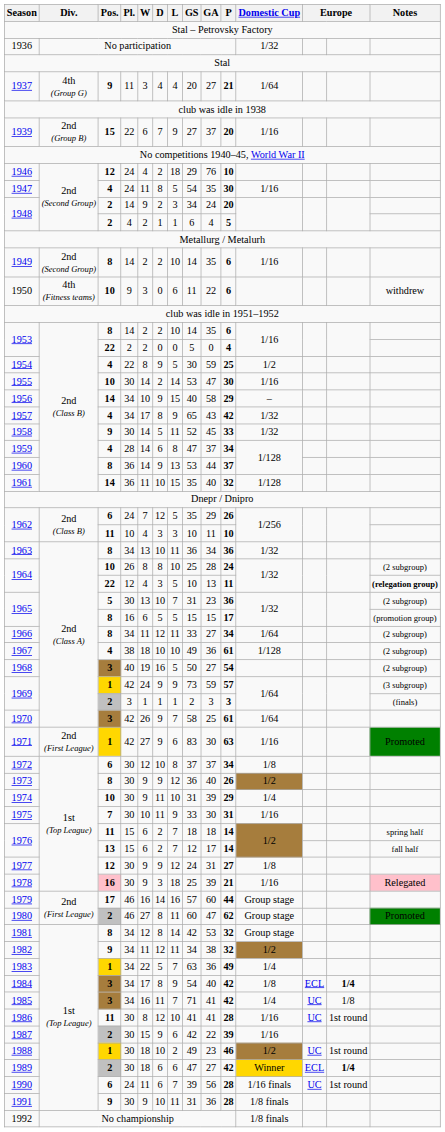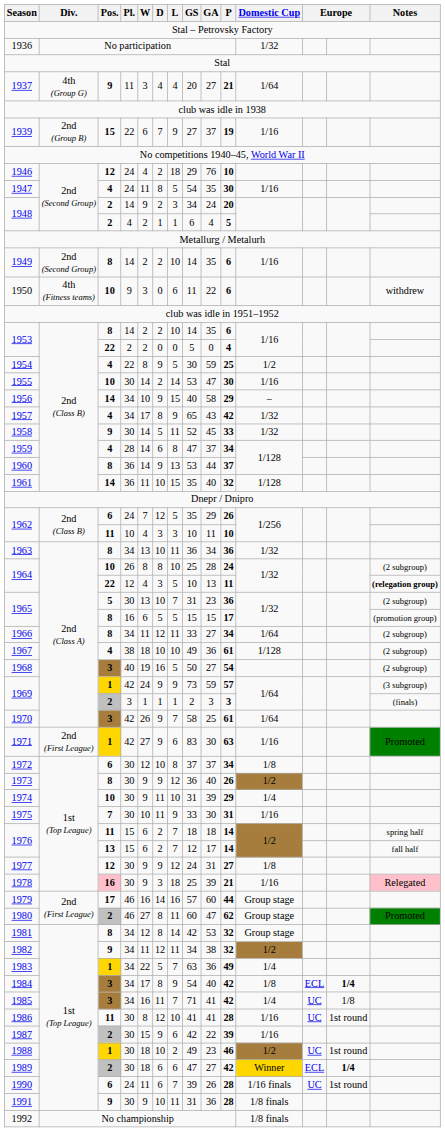 <table class="wikitable" style="font-size:90%; text-align: center;">
 <tr bgcolor="#efefef">
 <th>Season</th>
 <th>Div.</th>
 <th>Pos.</th>
 <th>Pl.</th>
 <th>W</th>
 <th>D</th>
 <th>L</th>
 <th>GS</th>
 <th>GA</th>
 <th>P</th>
 <th><a href='#'>Domestic Cup</a></th>
 <th colspan="2">Europe</th>
 <th>Notes</th>
 </tr>
 <tr>
 <td colspan=14>Stal – Petrovsky Factory</td>
 </tr>
 <tr>
 <td align="center">1936</td>
 <td align="center" colspan=9>No participation</td>
 <td align="center">1/32</td>
 <td align="center"></td>
 <td align="center"></td>
 <td align="center"></td>
 </tr>
 <tr>
 <td colspan=14>Stal</td>
 </tr>
 <tr>
 <td align="center"><a href='#'>1937</a></td>
 <td align="center">4th<br><small><em>(Group G)</em></small></td>
 <td align="center"><strong>9</strong></td>
 <td align="center">11</td>
 <td align="center">3</td>
 <td align="center">4</td>
 <td align="center">4</td>
 <td align="center">20</td>
 <td align="center">27</td>
 <td align="center"><strong>21</strong></td>
 <td align="center">1/64</td>
 <td align="center"></td>
 <td align="center"></td>
 <td align="center"></td>
 </tr>
 <tr>
 <td colspan=14>club was idle in 1938</td>
 </tr>
 <tr>
 <td align="center"><a href='#'>1939</a></td>
 <td align="center">2nd<br><small><em>(Group B)</em></small></td>
 <td align="center"><strong>15</strong></td>
 <td align="center">22</td>
 <td align="center">6</td>
 <td align="center">7</td>
 <td align="center">9</td>
 <td align="center">27</td>
 <td align="center">37</td>
-<td align="center"><strong>20</strong></td>
+<td align="center"><strong>19</strong></td>
 <td align="center">1/16</td>
 <td align="center"></td>
 <td align="center"></td>
 <td align="center"></td>
 </tr>
 <tr>
 <td colspan=14>No competitions 1940–45, <a href='#'>World War II</a></td>
 </tr>
 <tr>
 <td align="center"><a href='#'>1946</a></td>
 <td align="center" rowspan=4>2nd<br><small><em>(Second Group)</em></small></td>
 <td align="center"><strong>12</strong></td>
 <td align="center">24</td>
 <td align="center">4</td>
 <td align="center">2</td>
 <td align="center">18</td>
 <td align="center">29</td>
 <td align="center">76</td>
 <td align="center"><strong>10</strong></td>
 <td align="center"></td>
 <td align="center"></td>
 <td align="center"></td>
 <td align="center"></td>
 </tr>
 <tr>
 <td align="center"><a href='#'>1947</a></td>
 <td align="center"><strong>4</strong></td>
 <td align="center">24</td>
 <td align="center">11</td>
 <td align="center">8</td>
 <td align="center">5</td>
 <td align="center">54</td>
 <td align="center">35</td>
 <td align="center"><strong>30</strong></td>
 <td align="center">1/16</td>
 <td align="center"></td>
 <td align="center"></td>
 <td align="center"></td>
 </tr>
 <tr>
 <td align="center" rowspan=2><a href='#'>1948</a></td>
 <td align="center"><strong>2</strong></td>
 <td align="center">14</td>
 <td align="center">9</td>
 <td align="center">2</td>
 <td align="center">3</td>
 <td align="center">34</td>
 <td align="center">24</td>
 <td align="center"><strong>20</strong></td>
 <td align="center" rowspan=2></td>
 <td align="center" rowspan=2></td>
 <td align="center" rowspan=2></td>
 <td align="center"></td>
 </tr>
 <tr>
 <td align="center"><strong>2</strong></td>
 <td align="center">4</td>
 <td align="center">2</td>
 <td align="center">1</td>
 <td align="center">1</td>
 <td align="center">6</td>
 <td align="center">4</td>
 <td align="center"><strong>5</strong></td>
 <td align="center"></td>
 </tr>
 <tr>
 <td colspan=14>Metallurg / Metalurh</td>
 </tr>
 <tr>
 <td align="center"><a href='#'>1949</a></td>
 <td align="center">2nd<br><small><em>(Second Group)</em></small></td>
 <td align="center"><strong>8</strong></td>
 <td align="center">14</td>
 <td align="center">2</td>
 <td align="center">2</td>
 <td align="center">10</td>
 <td align="center">14</td>
 <td align="center">35</td>
 <td align="center"><strong>6</strong></td>
 <td align="center">1/16</td>
 <td align="center"></td>
 <td align="center"></td>
 <td align="center"></td>
 </tr>
 <tr>
 <td align="center">1950</td>
 <td align="center">4th<br><small><em>(Fitness teams)</em></small></td>
 <td align="center"><strong>10</strong></td>
 <td align="center">9</td>
 <td align="center">3</td>
 <td align="center">0</td>
 <td align="center">6</td>
 <td align="center">11</td>
 <td align="center">22</td>
 <td align="center"><strong>6</strong></td>
 <td align="center"></td>
 <td align="center"></td>
 <td align="center"></td>
 <td align="center">withdrew</td>
 </tr>
 <tr>
 <td colspan=14>club was idle in 1951–1952</td>
 </tr>
 <tr>
 <td align="center" rowspan=2><a href='#'>1953</a></td>
 <td align="center" rowspan=10>2nd<br><small><em>(Class B)</em></small></td>
 <td align="center"><strong>8</strong></td>
 <td align="center">14</td>
 <td align="center">2</td>
 <td align="center">2</td>
 <td align="center">10</td>
 <td align="center">14</td>
 <td align="center">35</td>
 <td align="center"><strong>6</strong></td>
 <td align="center" rowspan=2>1/16</td>
 <td align="center" rowspan=2></td>
 <td align="center" rowspan=2></td>
 <td align="center"></td>
 </tr>
 <tr>
 <td align="center"><strong>22</strong></td>
 <td align="center">2</td>
 <td align="center">2</td>
 <td align="center">0</td>
 <td align="center">0</td>
 <td align="center">5</td>
 <td align="center">0</td>
 <td align="center"><strong>4</strong></td>
 <td align="center"></td>
 </tr>
 <tr>
 <td align="center"><a href='#'>1954</a></td>
 <td align="center"><strong>4</strong></td>
 <td align="center">22</td>
 <td align="center">8</td>
 <td align="center">9</td>
 <td align="center">5</td>
 <td align="center">30</td>
 <td align="center">59</td>
 <td align="center"><strong>25</strong></td>
 <td align="center">1/2</td>
 <td align="center"></td>
 <td align="center"></td>
 <td align="center"></td>
 </tr>
 <tr>
 <td align="center"><a href='#'>1955</a></td>
 <td align="center"><strong>10</strong></td>
 <td align="center">30</td>
 <td align="center">14</td>
 <td align="center">2</td>
 <td align="center">14</td>
 <td align="center">53</td>
 <td align="center">47</td>
 <td align="center"><strong>30</strong></td>
 <td align="center">1/16</td>
 <td align="center"></td>
 <td align="center"></td>
 <td align="center"></td>
 </tr>
 <tr>
 <td align="center"><a href='#'>1956</a></td>
 <td align="center"><strong>14</strong></td>
 <td align="center">34</td>
 <td align="center">10</td>
 <td align="center">9</td>
 <td align="center">15</td>
 <td align="center">40</td>
 <td align="center">58</td>
 <td align="center"><strong>29</strong></td>
 <td align="center">–</td>
 <td align="center"></td>
 <td align="center"></td>
 <td align="center"></td>
 </tr>
 <tr>
 <td align="center"><a href='#'>1957</a></td>
 <td align="center"><strong>4</strong></td>
 <td align="center">34</td>
 <td align="center">17</td>
 <td align="center">8</td>
 <td align="center">9</td>
 <td align="center">65</td>
 <td align="center">43</td>
 <td align="center"><strong>42</strong></td>
 <td align="center">1/32</td>
 <td align="center"></td>
 <td align="center"></td>
 <td align="center"></td>
 </tr>
 <tr>
 <td align="center"><a href='#'>1958</a></td>
 <td align="center"><strong>9</strong></td>
 <td align="center">30</td>
 <td align="center">14</td>
 <td align="center">5</td>
 <td align="center">11</td>
 <td align="center">52</td>
 <td align="center">45</td>
 <td align="center"><strong>33</strong></td>
 <td align="center">1/32</td>
 <td align="center"></td>
 <td align="center"></td>
 <td align="center"></td>
 </tr>
 <tr>
 <td align="center"><a href='#'>1959</a></td>
 <td align="center"><strong>4</strong></td>
 <td align="center">28</td>
 <td align="center">14</td>
 <td align="center">6</td>
 <td align="center">8</td>
 <td align="center">47</td>
 <td align="center">37</td>
 <td align="center"><strong>34</strong></td>
 <td align="center" rowspan=2>1/128</td>
 <td align="center"></td>
 <td align="center"></td>
 <td align="center"></td>
 </tr>
 <tr>
 <td align="center"><a href='#'>1960</a></td>
 <td align="center"><strong>8</strong></td>
 <td align="center">36</td>
 <td align="center">14</td>
 <td align="center">9</td>
 <td align="center">13</td>
 <td align="center">53</td>
 <td align="center">44</td>
 <td align="center"><strong>37</strong></td>
 <td align="center"></td>
 <td align="center"></td>
 <td align="center"></td>
 </tr>
 <tr>
 <td align="center"><a href='#'>1961</a></td>
 <td align="center"><strong>14</strong></td>
 <td align="center">36</td>
 <td align="center">11</td>
 <td align="center">10</td>
 <td align="center">15</td>
 <td align="center">35</td>
 <td align="center">40</td>
 <td align="center"><strong>32</strong></td>
 <td align="center">1/128</td>
 <td align="center"></td>
 <td align="center"></td>
 <td align="center"></td>
 </tr>
 <tr>
 <td colspan=14>Dnepr / Dnipro</td>
 </tr>
 <tr>
 <td align="center" rowspan=2><a href='#'>1962</a></td>
 <td align="center" rowspan=2>2nd<br><small><em>(Class B)</em></small></td>
 <td align="center"><strong>6</strong></td>
 <td align="center">24</td>
 <td align="center">7</td>
 <td align="center">12</td>
 <td align="center">5</td>
 <td align="center">35</td>
 <td align="center">29</td>
 <td align="center"><strong>26</strong></td>
 <td align="center" rowspan=2>1/256</td>
 <td align="center" rowspan=2></td>
 <td align="center" rowspan=2></td>
 <td align="center"></td>
 </tr>
 <tr>
 <td align="center"><strong>11</strong></td>
 <td align="center">10</td>
 <td align="center">4</td>
 <td align="center">3</td>
 <td align="center">3</td>
 <td align="center">10</td>
 <td align="center">11</td>
 <td align="center"><strong>10</strong></td>
 <td align="center"></td>
 </tr>
 <tr>
 <td align="center"><a href='#'>1963</a></td>
 <td align="center" rowspan=11>2nd<br><small><em>(Class A)</em></small></td>
 <td align="center"><strong>8</strong></td>
 <td align="center">34</td>
 <td align="center">13</td>
 <td align="center">10</td>
 <td align="center">11</td>
 <td align="center">36</td>
 <td align="center">34</td>
 <td align="center"><strong>36</strong></td>
 <td align="center">1/32</td>
 <td align="center"></td>
 <td align="center"></td>
 <td align="center"></td>
 </tr>
 <tr>
 <td align="center" rowspan=2><a href='#'>1964</a></td>
 <td align="center"><strong>10</strong></td>
 <td align="center">26</td>
 <td align="center">8</td>
 <td align="center">8</td>
 <td align="center">10</td>
 <td align="center">25</td>
 <td align="center">28</td>
 <td align="center"><strong>24</strong></td>
 <td align="center" rowspan=2>1/32</td>
 <td align="center" rowspan=2></td>
 <td align="center" rowspan=2></td>
 <td align="center"><small>(2 subgroup)</small></td>
 </tr>
 <tr>
 <td align="center"><strong>22</strong></td>
 <td align="center">12</td>
 <td align="center">4</td>
 <td align="center">3</td>
 <td align="center">5</td>
 <td align="center">10</td>
 <td align="center">13</td>
 <td align="center"><strong>11</strong></td>
 <td align="center"><strong><small>(relegation group)</small></strong></td>
 </tr>
 <tr>
 <td align="center" rowspan=2><a href='#'>1965</a></td>
 <td align="center"><strong>5</strong></td>
 <td align="center">30</td>
 <td align="center">13</td>
 <td align="center">10</td>
 <td align="center">7</td>
 <td align="center">31</td>
 <td align="center">23</td>
 <td align="center"><strong>36</strong></td>
 <td align="center" rowspan=2>1/32</td>
 <td align="center" rowspan=2></td>
 <td align="center" rowspan=2></td>
 <td align="center"><small>(2 subgroup)</small></td>
 </tr>
 <tr>
 <td align="center"><strong>8</strong></td>
 <td align="center">16</td>
 <td align="center">6</td>
 <td align="center">5</td>
 <td align="center">5</td>
 <td align="center">15</td>
 <td align="center">15</td>
 <td align="center"><strong>17</strong></td>
 <td align="center"><small>(promotion group)</small></td>
 </tr>
 <tr>
 <td align="center"><a href='#'>1966</a></td>
 <td align="center"><strong>8</strong></td>
 <td align="center">34</td>
 <td align="center">11</td>
 <td align="center">12</td>
 <td align="center">11</td>
 <td align="center">33</td>
 <td align="center">27</td>
 <td align="center"><strong>34</strong></td>
 <td align="center">1/64</td>
 <td align="center"></td>
 <td align="center"></td>
 <td align="center"><small>(2 subgroup)</small></td>
 </tr>
 <tr>
 <td align="center"><a href='#'>1967</a></td>
 <td align="center"><strong>4</strong></td>
 <td align="center">38</td>
 <td align="center">18</td>
 <td align="center">10</td>
 <td align="center">10</td>
 <td align="center">49</td>
 <td align="center">36</td>
 <td align="center"><strong>61</strong></td>
 <td align="center">1/128</td>
 <td align="center"></td>
 <td align="center"></td>
 <td align="center"><small>(2 subgroup)</small></td>
 </tr>
 <tr>
 <td align="center"><a href='#'>1968</a></td>
 <td align="center" bgcolor="#A67D3D"><strong>3</strong></td>
 <td align="center">40</td>
 <td align="center">19</td>
 <td align="center">16</td>
 <td align="center">5</td>
 <td align="center">50</td>
 <td align="center">27</td>
 <td align="center"><strong>54</strong></td>
 <td align="center"></td>
 <td align="center"></td>
 <td align="center"></td>
 <td align="center"><small>(2 subgroup)</small></td>
 </tr>
 <tr>
 <td align="center" rowspan=2><a href='#'>1969</a></td>
 <td align="center" bgcolor=gold><strong>1</strong></td>
 <td align="center">42</td>
 <td align="center">24</td>
 <td align="center">9</td>
 <td align="center">9</td>
 <td align="center">73</td>
 <td align="center">59</td>
 <td align="center"><strong>57</strong></td>
 <td align="center" rowspan=2>1/64</td>
 <td align="center" rowspan=2></td>
 <td align="center" rowspan=2></td>
 <td align="center"><small>(3 subgroup)</small></td>
 </tr>
 <tr>
 <td align="center" bgcolor=silver><strong>2</strong></td>
 <td align="center">3</td>
 <td align="center">1</td>
 <td align="center">1</td>
 <td align="center">1</td>
 <td align="center">2</td>
 <td align="center">3</td>
 <td align="center"><strong>3</strong></td>
 <td align="center"><small>(finals)</small></td>
 </tr>
 <tr>
 <td align="center"><a href='#'>1970</a></td>
 <td align="center" bgcolor="#A67D3D"><strong>3</strong></td>
 <td align="center">42</td>
 <td align="center">26</td>
 <td align="center">9</td>
 <td align="center">7</td>
 <td align="center">58</td>
 <td align="center">25</td>
 <td align="center"><strong>61</strong></td>
 <td align="center">1/64</td>
 <td align="center"></td>
 <td align="center"></td>
 <td align="center"></td>
 </tr>
 <tr>
 <td align="center"><a href='#'>1971</a></td>
 <td align="center">2nd<br><small><em>(First League)</em></small></td>
 <td align="center" bgcolor=gold><strong>1</strong></td>
 <td align="center">42</td>
 <td align="center">27</td>
 <td align="center">9</td>
 <td align="center">6</td>
 <td align="center">83</td>
 <td align="center">30</td>
 <td align="center"><strong>63</strong></td>
 <td align="center">1/16</td>
 <td align="center"></td>
 <td align="center"></td>
 <td align="center" bgcolor=green>Promoted</td>
 </tr>
 <tr>
 <td align="center"><a href='#'>1972</a></td>
 <td align="center" rowspan=8>1st<br><small><em>(Top League)</em></small></td>
 <td align="center"><strong>6</strong></td>
 <td align="center">30</td>
 <td align="center">12</td>
 <td align="center">10</td>
 <td align="center">8</td>
 <td align="center">37</td>
 <td align="center">37</td>
 <td align="center"><strong>34</strong></td>
 <td align="center">1/8</td>
 <td align="center"></td>
 <td align="center"></td>
 <td align="center"></td>
 </tr>
 <tr>
 <td align="center"><a href='#'>1973</a></td>
 <td align="center"><strong>8</strong></td>
 <td align="center">30</td>
 <td align="center">9</td>
 <td align="center">9</td>
 <td align="center">12</td>
 <td align="center">36</td>
 <td align="center">40</td>
 <td align="center"><strong>26</strong></td>
 <td align="center" bgcolor="#A67D3D">1/2</td>
 <td align="center"></td>
 <td align="center"></td>
 <td align="center"></td>
 </tr>
 <tr>
 <td align="center"><a href='#'>1974</a></td>
 <td align="center"><strong>10</strong></td>
 <td align="center">30</td>
 <td align="center">9</td>
 <td align="center">11</td>
 <td align="center">10</td>
 <td align="center">31</td>
 <td align="center">39</td>
 <td align="center"><strong>29</strong></td>
 <td align="center">1/4</td>
 <td align="center"></td>
 <td align="center"></td>
 <td align="center"></td>
 </tr>
 <tr>
 <td align="center"><a href='#'>1975</a></td>
 <td align="center"><strong>7</strong></td>
 <td align="center">30</td>
 <td align="center">10</td>
 <td align="center">11</td>
 <td align="center">9</td>
 <td align="center">33</td>
 <td align="center">30</td>
 <td align="center"><strong>31</strong></td>
 <td align="center">1/16</td>
 <td align="center"></td>
 <td align="center"></td>
 <td align="center"></td>
 </tr>
 <tr>
 <td align="center" rowspan=2><a href='#'>1976</a></td>
 <td align="center"><strong>11</strong></td>
 <td align="center">15</td>
 <td align="center">6</td>
 <td align="center">2</td>
 <td align="center">7</td>
 <td align="center">18</td>
 <td align="center">18</td>
 <td align="center"><strong>14</strong></td>
 <td align="center" rowspan=2 bgcolor="#A67D3D">1/2</td>
 <td align="center"></td>
 <td align="center"></td>
 <td align="center"><small>spring half</small></td>
 </tr>
 <tr>
 <td align="center"><strong>13</strong></td>
 <td align="center">15</td>
 <td align="center">6</td>
 <td align="center">2</td>
 <td align="center">7</td>
 <td align="center">12</td>
 <td align="center">17</td>
 <td align="center"><strong>14</strong></td>
 <td align="center"></td>
 <td align="center"></td>
 <td align="center"><small>fall half</small></td>
 </tr>
 <tr>
 <td align="center"><a href='#'>1977</a></td>
 <td align="center"><strong>12</strong></td>
 <td align="center">30</td>
 <td align="center">9</td>
 <td align="center">9</td>
 <td align="center">12</td>
 <td align="center">24</td>
 <td align="center">31</td>
 <td align="center"><strong>27</strong></td>
 <td align="center">1/8</td>
 <td align="center"></td>
 <td align="center"></td>
 <td align="center"></td>
 </tr>
 <tr>
 <td align="center"><a href='#'>1978</a></td>
 <td align="center" bgcolor="pink"><strong>16</strong></td>
 <td align="center">30</td>
 <td align="center">9</td>
 <td align="center">3</td>
 <td align="center">18</td>
 <td align="center">25</td>
 <td align="center">39</td>
 <td align="center"><strong>21</strong></td>
 <td align="center">1/16</td>
 <td align="center"></td>
 <td align="center"></td>
 <td align="center" bgcolor="pink">Relegated</td>
 </tr>
 <tr>
 <td align="center"><a href='#'>1979</a></td>
 <td align="center" rowspan=2>2nd<br><small><em>(First League)</em></small></td>
 <td align="center"><strong>17</strong></td>
 <td align="center">46</td>
 <td align="center">16</td>
 <td align="center">14</td>
 <td align="center">16</td>
 <td align="center">57</td>
 <td align="center">60</td>
 <td align="center"><strong>44</strong></td>
 <td align="center">Group stage</td>
 <td align="center"></td>
 <td align="center"></td>
 <td align="center"></td>
 </tr>
 <tr>
 <td align="center"><a href='#'>1980</a></td>
 <td align="center" bgcolor="silver"><strong>2</strong></td>
 <td align="center">46</td>
 <td align="center">27</td>
 <td align="center">8</td>
 <td align="center">11</td>
 <td align="center">60</td>
 <td align="center">47</td>
 <td align="center"><strong>62</strong></td>
 <td align="center">Group stage</td>
 <td align="center"></td>
 <td align="center"></td>
 <td align="center" bgcolor="green">Promoted</td>
 </tr>
 <tr>
 <td align="center"><a href='#'>1981</a></td>
 <td align="center" rowspan=11>1st<br><small><em>(Top League)</em></small></td>
 <td align="center"><strong>8</strong></td>
 <td align="center">34</td>
 <td align="center">12</td>
 <td align="center">8</td>
 <td align="center">14</td>
 <td align="center">42</td>
 <td align="center">53</td>
 <td align="center"><strong>32</strong></td>
 <td align="center">Group stage</td>
 <td align="center"></td>
 <td align="center"></td>
 <td align="center"></td>
 </tr>
 <tr>
 <td align="center"><a href='#'>1982</a></td>
 <td align="center"><strong>9</strong></td>
 <td align="center">34</td>
 <td align="center">11</td>
 <td align="center">12</td>
 <td align="center">11</td>
 <td align="center">34</td>
 <td align="center">38</td>
 <td align="center"><strong>32</strong></td>
 <td align="center" bgcolor="#A67D3D">1/2</td>
 <td align="center"></td>
 <td align="center"></td>
 <td align="center"></td>
 </tr>
 <tr>
 <td align="center"><a href='#'>1983</a></td>
 <td align="center" bgcolor="gold"><strong>1</strong></td>
 <td align="center">34</td>
 <td align="center">22</td>
 <td align="center">5</td>
 <td align="center">7</td>
 <td align="center">63</td>
 <td align="center">36</td>
 <td align="center"><strong>49</strong></td>
 <td align="center">1/4</td>
 <td align="center"></td>
 <td align="center"></td>
 <td align="center"></td>
 </tr>
 <tr>
 <td align="center"><a href='#'>1984</a></td>
 <td align="center" bgcolor="#A67D3D"><strong>3</strong></td>
 <td align="center">34</td>
 <td align="center">17</td>
 <td align="center">8</td>
 <td align="center">9</td>
 <td align="center">54</td>
 <td align="center">40</td>
 <td align="center"><strong>42</strong></td>
 <td align="center">1/8</td>
 <td align="center"><a href='#'>ECL</a></td>
 <td align="center"><strong>1/4</strong></td>
 <td align="center"></td>
 </tr>
 <tr>
 <td align="center"><a href='#'>1985</a></td>
 <td align="center" bgcolor="#A67D3D"><strong>3</strong></td>
 <td align="center">34</td>
 <td align="center">16</td>
 <td align="center">11</td>
 <td align="center">7</td>
 <td align="center">71</td>
 <td align="center">41</td>
 <td align="center"><strong>42</strong></td>
 <td align="center">1/4</td>
 <td align="center"><a href='#'>UC</a></td>
 <td align="center">1/8</td>
 <td align="center"></td>
 </tr>
 <tr>
 <td align="center"><a href='#'>1986</a></td>
 <td align="center"><strong>11</strong></td>
 <td align="center">30</td>
 <td align="center">8</td>
 <td align="center">12</td>
 <td align="center">10</td>
 <td align="center">41</td>
 <td align="center">41</td>
 <td align="center"><strong>28</strong></td>
 <td align="center">1/16</td>
 <td align="center"><a href='#'>UC</a></td>
 <td align="center">1st round</td>
 <td align="center"></td>
 </tr>
 <tr>
 <td align="center"><a href='#'>1987</a></td>
 <td align="center" bgcolor="silver"><strong>2</strong></td>
 <td align="center">30</td>
 <td align="center">15</td>
 <td align="center">9</td>
 <td align="center">6</td>
 <td align="center">42</td>
 <td align="center">22</td>
 <td align="center"><strong>39</strong></td>
 <td align="center">1/16</td>
 <td align="center"></td>
 <td align="center"></td>
 <td align="center"></td>
 </tr>
 <tr>
 <td align="center"><a href='#'>1988</a></td>
 <td align="center" bgcolor="gold"><strong>1</strong></td>
 <td align="center">30</td>
 <td align="center">18</td>
 <td align="center">10</td>
 <td align="center">2</td>
 <td align="center">49</td>
 <td align="center">23</td>
 <td align="center"><strong>46</strong></td>
 <td align="center" bgcolor="#A67D3D">1/2</td>
 <td align="center"><a href='#'>UC</a></td>
 <td align="center">1st round</td>
 <td align="center"></td>
 </tr>
 <tr>
 <td align="center"><a href='#'>1989</a></td>
 <td align="center" bgcolor="silver"><strong>2</strong></td>
 <td align="center">30</td>
 <td align="center">18</td>
 <td align="center">6</td>
 <td align="center">6</td>
 <td align="center">47</td>
 <td align="center">27</td>
 <td align="center"><strong>42</strong></td>
 <td align="center" bgcolor="gold">Winner</td>
 <td align="center"><a href='#'>ECL</a></td>
 <td align="center"><strong>1/4</strong></td>
 <td align="center"></td>
 </tr>
 <tr>
 <td align="center"><a href='#'>1990</a></td>
 <td align="center"><strong>6</strong></td>
 <td align="center">24</td>
 <td align="center">11</td>
 <td align="center">6</td>
 <td align="center">7</td>
 <td align="center">39</td>
-<td align="center">56</td>
+<td align="center">26</td>
 <td align="center"><strong>28</strong></td>
 <td align="center">1/16 finals</td>
 <td align="center"><a href='#'>UC</a></td>
 <td align="center">1st round</td>
 <td align="center"></td>
 </tr>
 <tr>
 <td align="center"><a href='#'>1991</a></td>
 <td align="center"><strong>9</strong></td>
 <td align="center">30</td>
 <td align="center">9</td>
 <td align="center">10</td>
 <td align="center">11</td>
 <td align="center">31</td>
 <td align="center">36</td>
 <td align="center"><strong>28</strong></td>
 <td align="center">1/8 finals</td>
 <td align="center"></td>
 <td align="center"></td>
 <td align="center"></td>
 </tr>
 <tr>
 <td align="center">1992</td>
 <td align="center" colspan=9>No championship</td>
 <td align="center">1/8 finals</td>
 <td align="center"></td>
 <td align="center"></td>
 <td align="center"></td>
 </tr>
 </table>
